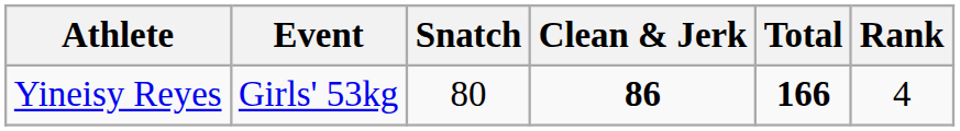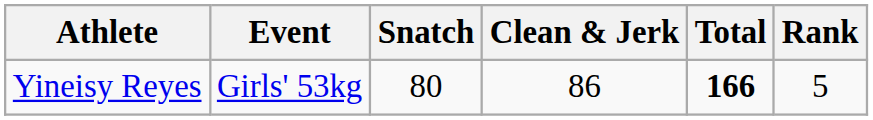 <table class="wikitable" style="font-size:90%">
 <tr>
 <th>Athlete</th>
 <th>Event</th>
 <th>Snatch</th>
 <th>Clean & Jerk</th>
 <th>Total</th>
 <th>Rank</th>
 </tr>
 <tr>
 <td><a href='#'>Yineisy Reyes</a></td>
 <td><a href='#'>Girls' 53kg</a></td>
 <td align=center>80</td>
-<td align=center><strong>86</strong></td>
+<td align=center>86</td>
 <td align=center><strong>166</strong></td>
-<td align=center>4</td>
+<td align=center>5</td>
 </tr>
 </table>
